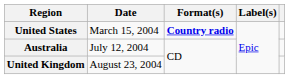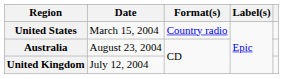 <table class="wikitable plainrowheaders">
 <tr>
 <th scope="col">Region</th>
 <th scope="col">Date</th>
 <th scope="col">Format(s)</th>
 <th scope="col">Label(s)</th>
 <th scope="col"></th>
 </tr>
 <tr>
 <th scope="row">United States</th>
 <td>March 15, 2004</td>
-<td><strong><a href='#'>Country radio</a></strong></td>
+<td><a href='#'>Country radio</a></td>
 <td rowspan="3"><a href='#'>Epic</a></td>
 <td></td>
 </tr>
 <tr>
 <th scope="row">Australia</th>
-<td>July 12, 2004</td>
+<td>August 23, 2004</td>
 <td rowspan="2">CD</td>
 <td></td>
 </tr>
 <tr>
 <th scope="row">United Kingdom</th>
-<td>August 23, 2004</td>
+<td>July 12, 2004</td>
 <td></td>
 </tr>
 </table>
